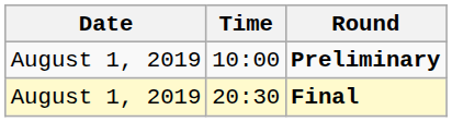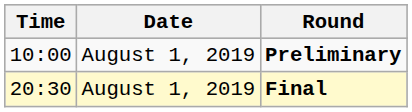 <table class="wikitable">
 <tr>
+<th>Time</th>
 <th>Date</th>
-<th>Time</th>
 <th>Round</th>
 </tr>
 <tr>
+<td>10:00</td>
 <td>August 1, 2019</td>
-<td>10:00</td>
 <td><strong>Preliminary</strong></td>
 </tr>
 <tr style=background:lemonchiffon>
+<td>20:30</td>
 <td>August 1, 2019</td>
-<td>20:30</td>
 <td><strong>Final</strong></td>
 </tr>
 </table>
